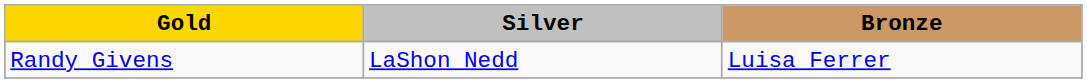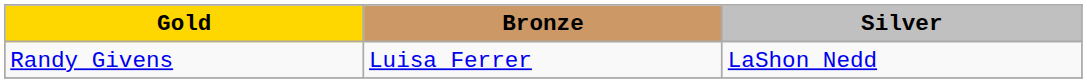 <table class="wikitable" style="text-align:left">
 <tr align="center">
 <td width=200 bgcolor=gold><strong>Gold</strong></td>
+<td width=200 bgcolor=CC9966><strong>Bronze</strong></td>
 <td width=200 bgcolor=silver><strong>Silver</strong></td>
-<td width=200 bgcolor=CC9966><strong>Bronze</strong></td>
 </tr>
 <tr>
 <td><a href='#'>Randy Givens</a><br><em></em></td>
+<td><a href='#'>Luisa Ferrer</a><br><em></em></td>
 <td><a href='#'>LaShon Nedd</a><br><em></em></td>
-<td><a href='#'>Luisa Ferrer</a><br><em></em></td>
 </tr>
 </table>
